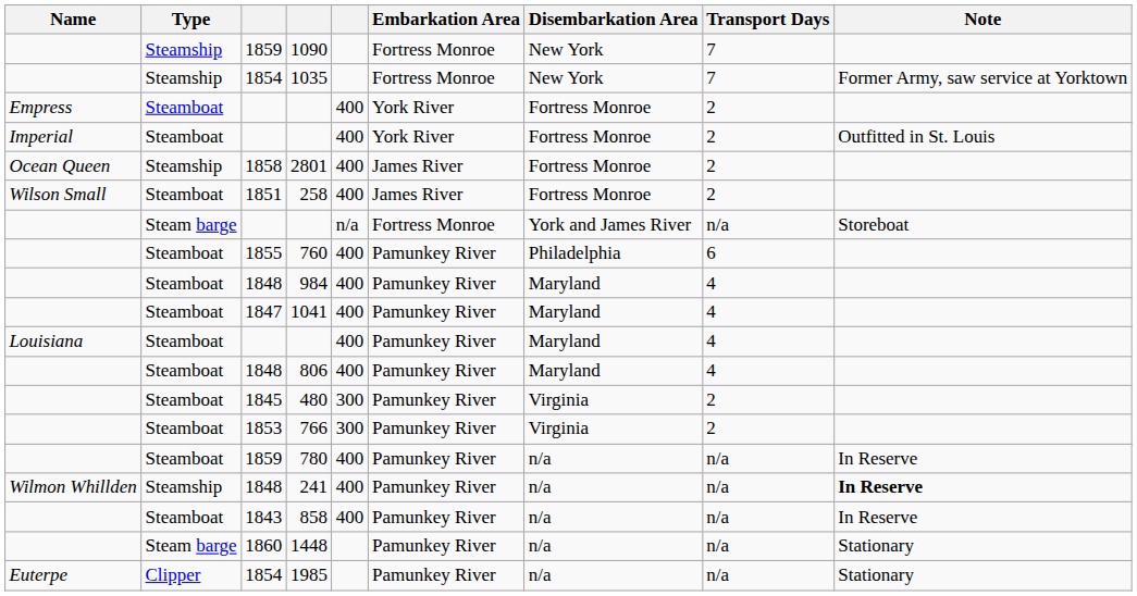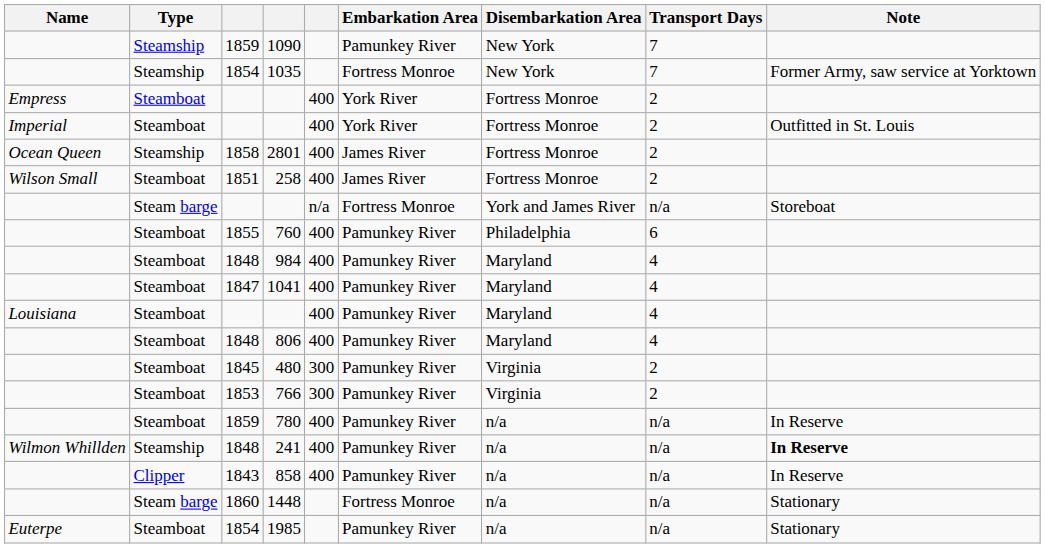 <table class="wikitable">
 <tr>
 <th>Name</th>
 <th>Type</th>
 <th></th>
 <th></th>
 <th></th>
 <th>Embarkation Area</th>
 <th>Disembarkation Area</th>
 <th>Transport Days</th>
 <th>Note</th>
 </tr>
 <tr>
 <td></td>
 <td><a href='#'>Steamship</a></td>
 <td>1859</td>
 <td align=right>1090</td>
 <td></td>
-<td>Fortress Monroe</td>
+<td>Pamunkey River</td>
 <td>New York</td>
 <td>7</td>
 <td></td>
 </tr>
 <tr>
 <td></td>
 <td>Steamship</td>
 <td>1854</td>
 <td align=right>1035</td>
 <td></td>
 <td>Fortress Monroe</td>
 <td>New York</td>
 <td>7</td>
 <td> Former Army, saw service at Yorktown</td>
 </tr>
 <tr>
 <td><em>Empress</em></td>
 <td><a href='#'>Steamboat</a></td>
 <td></td>
 <td align=right></td>
 <td>400</td>
 <td>York River</td>
 <td>Fortress Monroe</td>
 <td>2</td>
 <td></td>
 </tr>
 <tr>
 <td><em>Imperial</em></td>
 <td>Steamboat</td>
 <td></td>
 <td align=right></td>
 <td>400</td>
 <td>York River</td>
 <td>Fortress Monroe</td>
 <td>2</td>
 <td>Outfitted in St. Louis</td>
 </tr>
 <tr>
 <td><em>Ocean Queen</em></td>
 <td>Steamship</td>
 <td>1858</td>
 <td align=right>2801</td>
 <td>400</td>
 <td>James River</td>
 <td>Fortress Monroe</td>
 <td>2</td>
 <td></td>
 </tr>
 <tr>
 <td><em>Wilson Small</em></td>
 <td>Steamboat</td>
 <td>1851</td>
 <td align=right>258</td>
 <td>400</td>
 <td>James River</td>
 <td>Fortress Monroe</td>
 <td>2</td>
 <td></td>
 </tr>
 <tr>
 <td></td>
 <td>Steam <a href='#'>barge</a></td>
 <td></td>
 <td align=right></td>
 <td>n/a</td>
 <td>Fortress Monroe</td>
 <td>York and James River</td>
 <td>n/a</td>
 <td>Storeboat</td>
 </tr>
 <tr>
 <td></td>
 <td>Steamboat</td>
 <td>1855</td>
 <td align=right>760</td>
 <td>400</td>
 <td>Pamunkey River</td>
 <td>Philadelphia</td>
 <td>6</td>
 <td></td>
 </tr>
 <tr>
 <td></td>
 <td>Steamboat</td>
 <td>1848</td>
 <td align=right>984 </td>
 <td>400</td>
 <td>Pamunkey River</td>
 <td>Maryland</td>
 <td>4</td>
 <td></td>
 </tr>
 <tr>
 <td></td>
 <td>Steamboat</td>
 <td>1847</td>
 <td align=right>1041 </td>
 <td>400</td>
 <td>Pamunkey River</td>
 <td>Maryland</td>
 <td>4</td>
 <td></td>
 </tr>
 <tr>
 <td><em>Louisiana</em></td>
 <td>Steamboat</td>
 <td></td>
 <td align=right></td>
 <td>400</td>
 <td>Pamunkey River</td>
 <td>Maryland</td>
 <td>4</td>
 <td></td>
 </tr>
 <tr>
 <td></td>
 <td>Steamboat</td>
 <td>1848</td>
 <td align=right>806</td>
 <td>400</td>
 <td>Pamunkey River</td>
 <td>Maryland</td>
 <td>4</td>
 <td></td>
 </tr>
 <tr>
 <td></td>
 <td>Steamboat</td>
 <td>1845</td>
 <td align=right>480</td>
 <td>300</td>
 <td>Pamunkey River</td>
 <td>Virginia</td>
 <td>2</td>
 <td></td>
 </tr>
 <tr>
 <td></td>
 <td>Steamboat</td>
 <td>1853</td>
 <td align=right>766</td>
 <td>300</td>
 <td>Pamunkey River</td>
 <td>Virginia</td>
 <td>2</td>
 <td></td>
 </tr>
 <tr>
 <td></td>
 <td>Steamboat</td>
 <td>1859</td>
 <td align=right>780 </td>
 <td>400</td>
 <td>Pamunkey River</td>
 <td>n/a</td>
 <td>n/a</td>
 <td> In Reserve</td>
 </tr>
 <tr>
 <td><em>Wilmon Whillden</em></td>
 <td>Steamship</td>
 <td>1848</td>
 <td align=right>241</td>
 <td>400</td>
 <td>Pamunkey River</td>
 <td>n/a</td>
 <td>n/a</td>
 <td><strong> In Reserve</strong></td>
 </tr>
 <tr>
 <td></td>
-<td>Steamboat</td>
+<td><a href='#'>Clipper</a></td>
 <td>1843</td>
 <td align=right>858</td>
 <td>400</td>
 <td>Pamunkey River</td>
 <td>n/a</td>
 <td>n/a</td>
 <td> In Reserve</td>
 </tr>
 <tr>
 <td></td>
 <td>Steam <a href='#'>barge</a></td>
 <td>1860</td>
 <td align=right>1448 </td>
 <td></td>
-<td>Pamunkey River</td>
+<td>Fortress Monroe</td>
 <td>n/a</td>
 <td>n/a</td>
 <td> Stationary</td>
 </tr>
 <tr>
 <td><em>Euterpe</em></td>
-<td><a href='#'>Clipper</a></td>
+<td>Steamboat</td>
 <td>1854</td>
 <td align=right>1985</td>
 <td></td>
 <td>Pamunkey River</td>
 <td>n/a</td>
 <td>n/a</td>
 <td> Stationary</td>
 </tr>
 </table>
